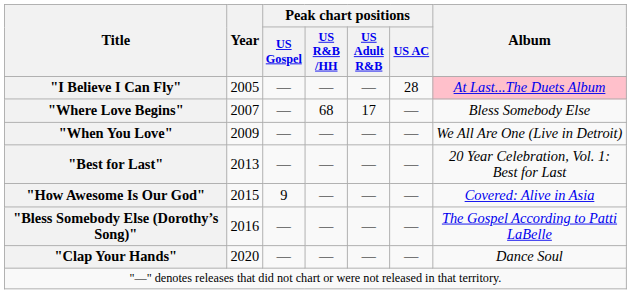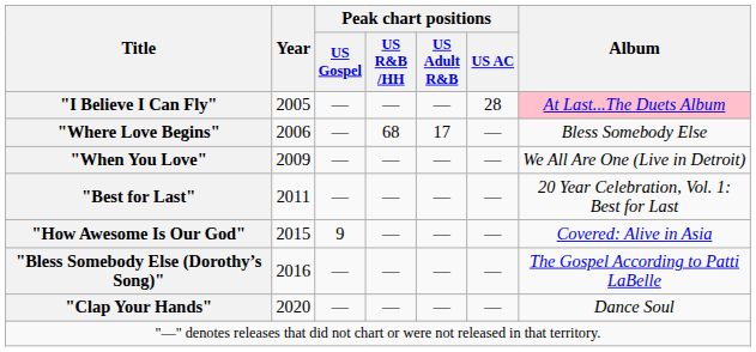 <table class="wikitable plainrowheaders" style="text-align:center;" border="1">
 <tr>
 <th scope="col" rowspan="2" style="width:15em;">Title</th>
 <th scope="col" rowspan="2">Year</th>
 <th scope="col" colspan="4">Peak chart positions</th>
 <th scope="col" rowspan="2" style="width:13em;">Album</th>
 </tr>
 <tr>
 <th scope="col" style="width:3em;font-size:85%;"><a href='#'>US<br>Gospel</a><br></th>
 <th scope="col" style="width:3em;font-size:85%;"><a href='#'>US R&B<br>/HH</a><br></th>
 <th scope="col" style="width:3em;font-size:85%;"><a href='#'>US Adult R&B</a><br></th>
 <th scope="col" style="width:3em;font-size:85%;"><a href='#'>US AC</a><br></th>
 </tr>
 <tr>
 <th scope="row">"I Believe I Can Fly"<br></th>
 <td>2005</td>
 <td style="text-align:center;">—</td>
 <td style="text-align:center;">—</td>
 <td style="text-align:center;">—</td>
 <td style="text-align:center;">28</td>
 <td style="background: pink;"><em><a href='#'>At Last...The Duets Album</a></em></td>
 </tr>
 <tr>
 <th scope="row">"Where Love Begins"<br></th>
-<td>2007</td>
+<td>2006</td>
 <td style="text-align:center;">—</td>
 <td style="text-align:center;">68</td>
 <td style="text-align:center;">17</td>
 <td style="text-align:center;">—</td>
 <td><em>Bless Somebody Else</em></td>
 </tr>
 <tr>
 <th scope="row">"When You Love"<br></th>
 <td>2009</td>
 <td style="text-align:center;">—</td>
 <td style="text-align:center;">—</td>
 <td style="text-align:center;">—</td>
 <td style="text-align:center;">—</td>
 <td><em>We All Are One (Live in Detroit)</em></td>
 </tr>
 <tr>
 <th scope="row">"Best for Last"<br></th>
-<td>2013</td>
+<td>2011</td>
 <td style="text-align:center;">—</td>
 <td style="text-align:center;">—</td>
 <td style="text-align:center;">—</td>
 <td style="text-align:center;">—</td>
 <td><em>20 Year Celebration, Vol. 1: Best for Last</em></td>
 </tr>
 <tr>
 <th scope="row">"How Awesome Is Our God"<br></th>
 <td>2015</td>
 <td style="text-align:center;">9</td>
 <td style="text-align:center;">—</td>
 <td style="text-align:center;">—</td>
 <td style="text-align:center;">—</td>
 <td><em><a href='#'>Covered: Alive in Asia</a></em></td>
 </tr>
 <tr>
 <th scope="row">"Bless Somebody Else (Dorothy’s Song)"<br></th>
 <td>2016</td>
 <td style="text-align:center;">—</td>
 <td style="text-align:center;">—</td>
 <td style="text-align:center;">—</td>
 <td style="text-align:center;">—</td>
 <td><em><a href='#'>The Gospel According to Patti LaBelle</a></em></td>
 </tr>
 <tr>
 <th scope="row">"Clap Your Hands"<br></th>
 <td>2020</td>
 <td style="text-align:center;">—</td>
 <td style="text-align:center;">—</td>
 <td style="text-align:center;">—</td>
 <td style="text-align:center;">—</td>
 <td><em>Dance Soul</em></td>
 </tr>
 <tr>
 <td colspan="9" style="text-align:center; font-size:85%">"—" denotes releases that did not chart or were not released in that territory.</td>
 </tr>
 </table>
